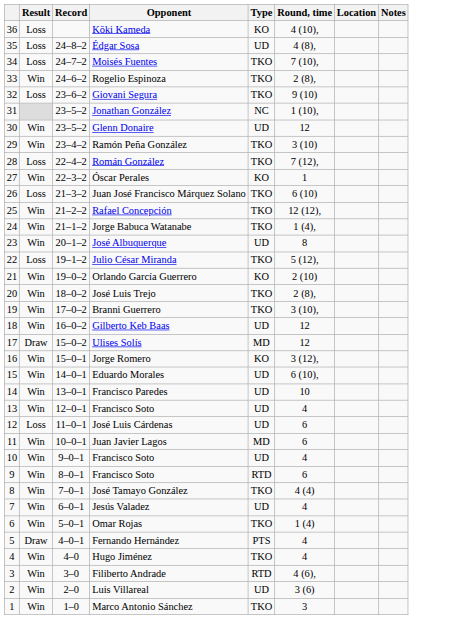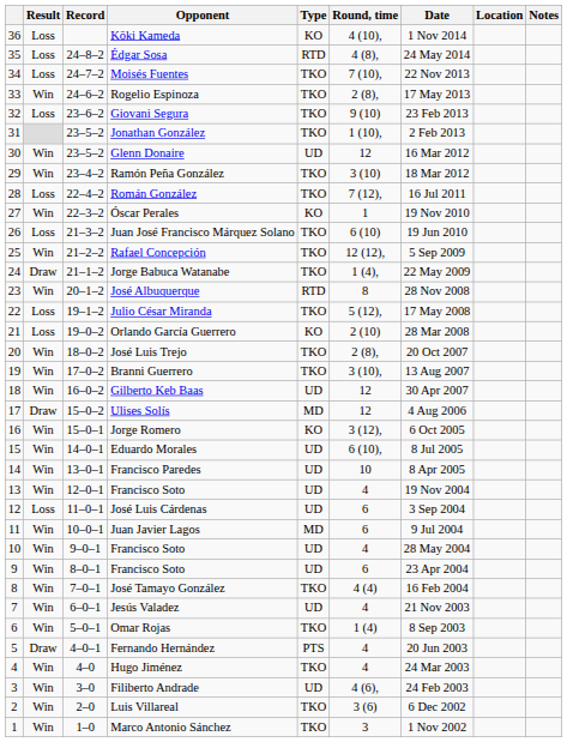 <table class="wikitable" style="text-align:center">
 <tr>
 <th></th>
 <th>Result</th>
 <th>Record</th>
 <th>Opponent</th>
 <th>Type</th>
 <th>Round, time</th>
+<th>Date</th>
 <th>Location</th>
 <th>Notes</th>
 </tr>
 <tr>
 <td>36</td>
 <td>Loss</td>
 <td></td>
 <td style="text-align:left;"><a href='#'>Kōki Kameda</a></td>
 <td>KO</td>
 <td>4 (10), </td>
+<td>1 Nov 2014</td>
 <td style="text-align:left;"></td>
 <td></td>
 </tr>
 <tr>
 <td>35</td>
 <td>Loss</td>
 <td>24–8–2 </td>
 <td style="text-align:left;"><a href='#'>Édgar Sosa</a></td>
-<td>UD</td>
+<td>RTD</td>
 <td>4 (8), </td>
+<td>24 May 2014</td>
 <td style="text-align:left;"></td>
 <td></td>
 </tr>
 <tr>
 <td>34</td>
 <td>Loss</td>
 <td>24–7–2 </td>
 <td style="text-align:left;"><a href='#'>Moisés Fuentes</a></td>
 <td>TKO</td>
 <td>7 (10), </td>
+<td>22 Nov 2013</td>
 <td style="text-align:left;"></td>
 <td></td>
 </tr>
 <tr>
 <td>33</td>
 <td>Win</td>
 <td>24–6–2 </td>
 <td style="text-align:left;">Rogelio Espinoza</td>
 <td>TKO</td>
 <td>2 (8), </td>
+<td>17 May 2013</td>
 <td style="text-align:left;"></td>
 <td></td>
 </tr>
 <tr>
 <td>32</td>
 <td>Loss</td>
 <td>23–6–2 </td>
 <td style="text-align:left;"><a href='#'>Giovani Segura</a></td>
 <td>TKO</td>
 <td>9 (10)</td>
+<td>23 Feb 2013</td>
 <td style="text-align:left;"></td>
 <td></td>
 </tr>
 <tr>
 <td>31</td>
 <td style="background: #DDD"></td>
 <td>23–5–2 </td>
 <td style="text-align:left;"><a href='#'>Jonathan González</a></td>
-<td>NC</td>
+<td>TKO</td>
 <td>1 (10), </td>
+<td>2 Feb 2013</td>
 <td style="text-align:left;"></td>
 <td style="text-align:left;"></td>
 </tr>
 <tr>
 <td>30</td>
 <td>Win</td>
 <td>23–5–2</td>
 <td style="text-align:left;"><a href='#'>Glenn Donaire</a></td>
 <td>UD</td>
 <td>12</td>
+<td>16 Mar 2012</td>
 <td style="text-align:left;"></td>
 <td style="text-align:left;"></td>
 </tr>
 <tr>
 <td>29</td>
 <td>Win</td>
 <td>23–4–2</td>
 <td style="text-align:left;">Ramón Peña González</td>
 <td>TKO</td>
 <td>3 (10)</td>
+<td>18 Mar 2012</td>
 <td style="text-align:left;"></td>
 <td></td>
 </tr>
 <tr>
 <td>28</td>
 <td>Loss</td>
 <td>22–4–2</td>
 <td style="text-align:left;"><a href='#'>Román González</a></td>
 <td>TKO</td>
 <td>7 (12), </td>
+<td>16 Jul 2011</td>
 <td style="text-align:left;"></td>
 <td style="text-align:left;"></td>
 </tr>
 <tr>
 <td>27</td>
 <td>Win</td>
 <td>22–3–2</td>
 <td style="text-align:left;">Óscar Perales</td>
 <td>KO</td>
 <td>1</td>
+<td>19 Nov 2010</td>
 <td style="text-align:left;"></td>
 <td></td>
 </tr>
 <tr>
 <td>26</td>
 <td>Loss</td>
 <td>21–3–2</td>
 <td style="text-align:left;">Juan José Francisco Márquez Solano</td>
 <td>TKO</td>
 <td>6 (10)</td>
+<td>19 Jun 2010</td>
 <td style="text-align:left;"></td>
 <td></td>
 </tr>
 <tr>
 <td>25</td>
 <td>Win</td>
 <td>21–2–2</td>
 <td style="text-align:left;"><a href='#'>Rafael Concepción</a></td>
 <td>TKO</td>
 <td>12 (12), </td>
+<td>5 Sep 2009</td>
 <td style="text-align:left;"></td>
 <td style="text-align:left;"></td>
 </tr>
 <tr>
 <td>24</td>
-<td>Win</td>
+<td>Draw</td>
 <td>21–1–2</td>
 <td style="text-align:left;">Jorge Babuca Watanabe</td>
 <td>TKO</td>
 <td>1 (4), </td>
+<td>22 May 2009</td>
 <td style="text-align:left;"></td>
 <td></td>
 </tr>
 <tr>
 <td>23</td>
 <td>Win</td>
 <td>20–1–2</td>
 <td style="text-align:left;"><a href='#'>José Albuquerque</a></td>
-<td>UD</td>
+<td>RTD</td>
 <td>8</td>
+<td>28 Nov 2008</td>
 <td style="text-align:left;"></td>
 <td></td>
 </tr>
 <tr>
 <td>22</td>
 <td>Loss</td>
 <td>19–1–2</td>
 <td style="text-align:left;"><a href='#'>Julio César Miranda</a></td>
 <td>TKO</td>
 <td>5 (12), </td>
+<td>17 May 2008</td>
 <td style="text-align:left;"></td>
 <td></td>
 </tr>
 <tr>
 <td>21</td>
-<td>Win</td>
+<td>Loss</td>
 <td>19–0–2</td>
 <td style="text-align:left;">Orlando García Guerrero</td>
 <td>KO</td>
 <td>2 (10)</td>
+<td>28 Mar 2008</td>
 <td style="text-align:left;"></td>
 <td></td>
 </tr>
 <tr>
 <td>20</td>
 <td>Win</td>
 <td>18–0–2</td>
 <td style="text-align:left;">José Luis Trejo</td>
 <td>TKO</td>
 <td>2 (8), </td>
+<td>20 Oct 2007</td>
 <td style="text-align:left;"></td>
 <td></td>
 </tr>
 <tr>
 <td>19</td>
 <td>Win</td>
 <td>17–0–2</td>
 <td style="text-align:left;">Branni Guerrero</td>
 <td>TKO</td>
 <td>3 (10), </td>
+<td>13 Aug 2007</td>
 <td style="text-align:left;"></td>
 <td></td>
 </tr>
 <tr>
 <td>18</td>
 <td>Win</td>
 <td>16–0–2</td>
 <td style="text-align:left;"><a href='#'>Gilberto Keb Baas</a></td>
 <td>UD</td>
 <td>12</td>
+<td>30 Apr 2007</td>
 <td style="text-align:left;"></td>
 <td></td>
 </tr>
 <tr>
 <td>17</td>
 <td>Draw</td>
 <td>15–0–2</td>
 <td style="text-align:left;"><a href='#'>Ulises Solís</a></td>
 <td>MD</td>
 <td>12</td>
+<td>4 Aug 2006</td>
 <td style="text-align:left;"></td>
 <td style="text-align:left;"></td>
 </tr>
 <tr>
 <td>16</td>
 <td>Win</td>
 <td>15–0–1</td>
 <td style="text-align:left;">Jorge Romero</td>
 <td>KO</td>
 <td>3 (12), </td>
+<td>6 Oct 2005</td>
 <td style="text-align:left;"></td>
 <td style="text-align:left;"></td>
 </tr>
 <tr>
 <td>15</td>
 <td>Win</td>
 <td>14–0–1</td>
 <td style="text-align:left;">Eduardo Morales</td>
 <td>UD</td>
 <td>6 (10), </td>
+<td>8 Jul 2005</td>
 <td style="text-align:left;"></td>
 <td></td>
 </tr>
 <tr>
 <td>14</td>
 <td>Win</td>
 <td>13–0–1</td>
 <td style="text-align:left;">Francisco Paredes</td>
 <td>UD</td>
 <td>10</td>
+<td>8 Apr 2005</td>
 <td style="text-align:left;"></td>
 <td></td>
 </tr>
 <tr>
 <td>13</td>
 <td>Win</td>
 <td>12–0–1</td>
 <td style="text-align:left;">Francisco Soto</td>
 <td>UD</td>
 <td>4</td>
+<td>19 Nov 2004</td>
 <td style="text-align:left;"></td>
 <td></td>
 </tr>
 <tr>
 <td>12</td>
 <td>Loss</td>
 <td>11–0–1</td>
 <td style="text-align:left;">José Luis Cárdenas</td>
 <td>UD</td>
 <td>6</td>
+<td>3 Sep 2004</td>
 <td style="text-align:left;"></td>
 <td></td>
 </tr>
 <tr>
 <td>11</td>
 <td>Win</td>
 <td>10–0–1</td>
 <td style="text-align:left;">Juan Javier Lagos</td>
 <td>MD</td>
 <td>6</td>
+<td>9 Jul 2004</td>
 <td style="text-align:left;"></td>
 <td></td>
 </tr>
 <tr>
 <td>10</td>
 <td>Win</td>
 <td>9–0–1</td>
 <td style="text-align:left;">Francisco Soto</td>
 <td>UD</td>
 <td>4</td>
+<td>28 May 2004</td>
 <td style="text-align:left;"></td>
 <td></td>
 </tr>
 <tr>
 <td>9</td>
 <td>Win</td>
 <td>8–0–1</td>
 <td style="text-align:left;">Francisco Soto</td>
-<td>RTD</td>
+<td>UD</td>
 <td>6</td>
+<td>23 Apr 2004</td>
 <td style="text-align:left;"></td>
 <td></td>
 </tr>
 <tr>
 <td>8</td>
 <td>Win</td>
 <td>7–0–1</td>
 <td style="text-align:left;">José Tamayo González</td>
 <td>TKO</td>
 <td>4 (4)</td>
+<td>16 Feb 2004</td>
 <td style="text-align:left;"></td>
 <td></td>
 </tr>
 <tr>
 <td>7</td>
 <td>Win</td>
 <td>6–0–1</td>
 <td style="text-align:left;">Jesús Valadez</td>
 <td>UD</td>
 <td>4</td>
+<td>21 Nov 2003</td>
 <td style="text-align:left;"></td>
 <td></td>
 </tr>
 <tr>
 <td>6</td>
 <td>Win</td>
 <td>5–0–1</td>
 <td style="text-align:left;">Omar Rojas</td>
 <td>TKO</td>
 <td>1 (4)</td>
+<td>8 Sep 2003</td>
 <td style="text-align:left;"></td>
 <td></td>
 </tr>
 <tr>
 <td>5</td>
 <td>Draw</td>
 <td>4–0–1</td>
 <td style="text-align:left;">Fernando Hernández</td>
 <td>PTS</td>
 <td>4</td>
+<td>20 Jun 2003</td>
 <td style="text-align:left;"></td>
 <td></td>
 </tr>
 <tr>
 <td>4</td>
 <td>Win</td>
 <td>4–0</td>
 <td style="text-align:left;">Hugo Jiménez</td>
 <td>TKO</td>
 <td>4</td>
+<td>24 Mar 2003</td>
 <td style="text-align:left;"></td>
 <td></td>
 </tr>
 <tr>
 <td>3</td>
 <td>Win</td>
 <td>3–0</td>
 <td style="text-align:left;">Filiberto Andrade</td>
-<td>RTD</td>
+<td>UD</td>
 <td>4 (6), </td>
+<td>24 Feb 2003</td>
 <td style="text-align:left;"></td>
 <td></td>
 </tr>
 <tr>
 <td>2</td>
 <td>Win</td>
 <td>2–0</td>
 <td style="text-align:left;">Luis Villareal</td>
-<td>UD</td>
+<td>TKO</td>
 <td>3 (6)</td>
+<td>6 Dec 2002</td>
 <td style="text-align:left;"></td>
 <td></td>
 </tr>
 <tr>
 <td>1</td>
 <td>Win</td>
 <td>1–0</td>
 <td style="text-align:left;">Marco Antonio Sánchez</td>
 <td>TKO</td>
 <td>3</td>
+<td>1 Nov 2002</td>
 <td style="text-align:left;"></td>
 <td></td>
 </tr>
 </table>
